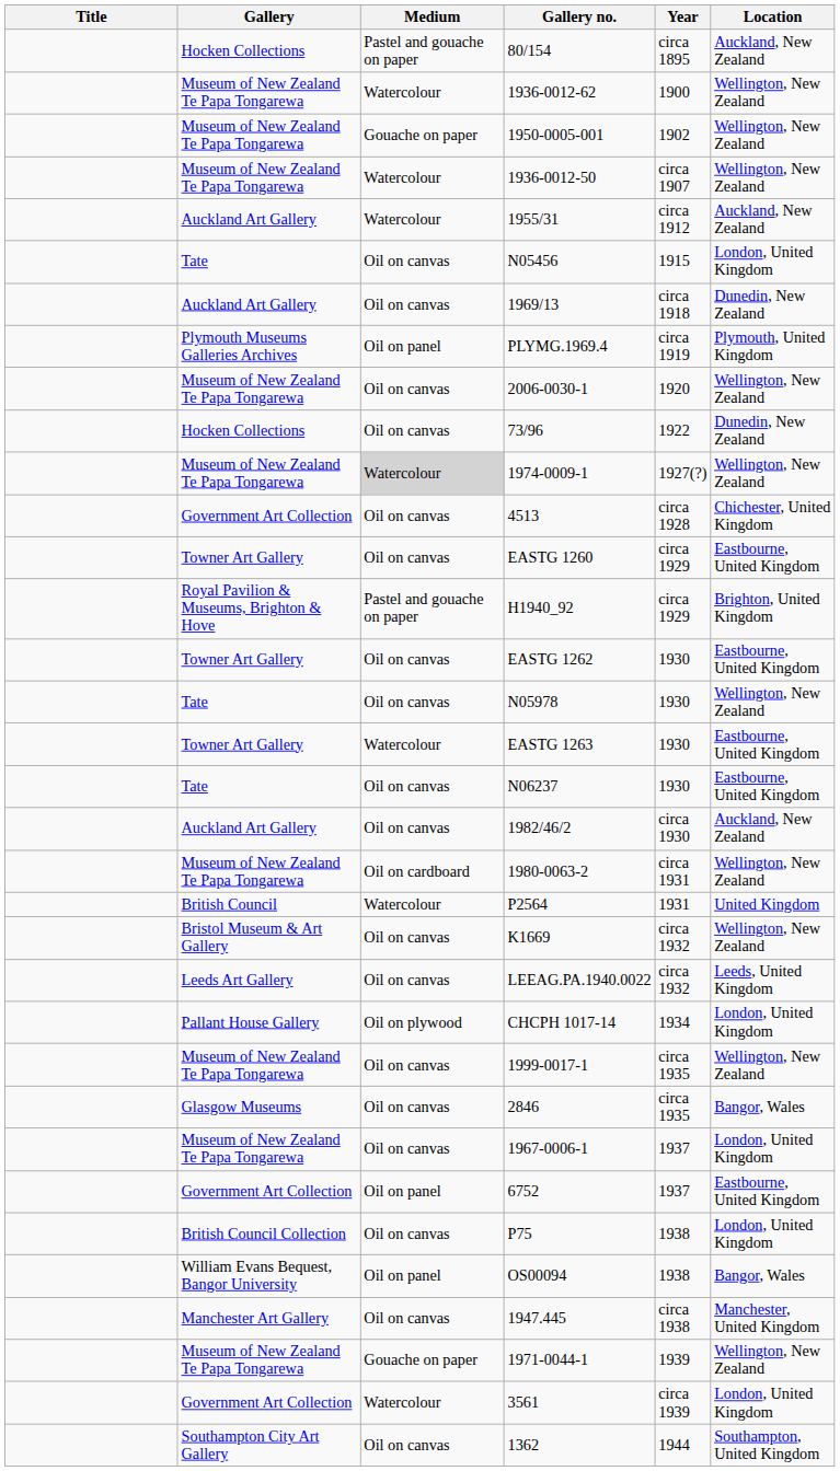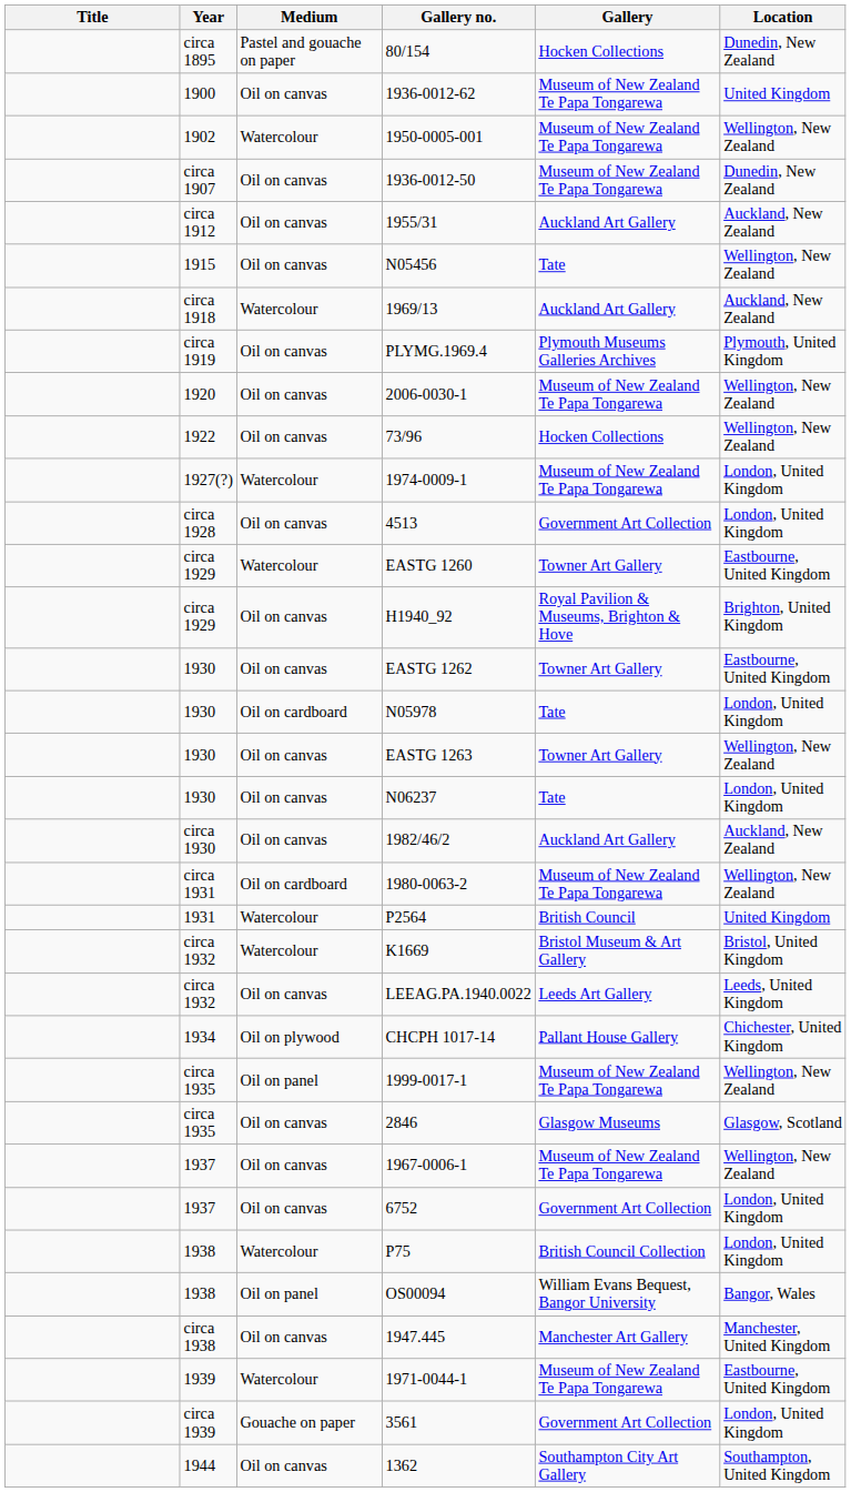 <table class="wikitable">
 <tr>
 <th width="170">Title</th>
-<th width="180">Gallery</th>
+<th width="45">Year</th>
 <th width="140">Medium</th>
 <th width="55">Gallery no.</th>
-<th width="45">Year</th>
+<th width="180">Gallery</th>
 <th width="120">Location</th>
 </tr>
 <tr>
 <td><em></em></td>
-<td><a href='#'>Hocken Collections</a></td>
+<td>circa 1895</td>
 <td>Pastel and gouache on paper</td>
 <td>80/154</td>
-<td>circa 1895</td>
+<td><a href='#'>Hocken Collections</a></td>
+<td><a href='#'>Dunedin</a>, New Zealand</td>
+</tr>
+<tr>
+<td><em></em></td>
+<td>1900</td>
+<td>Oil on canvas</td>
+<td>1936-0012-62</td>
+<td><a href='#'>Museum of New Zealand Te Papa Tongarewa</a></td>
+<td><a href='#'>United Kingdom</a></td>
+</tr>
+<tr>
+<td><em></em></td>
+<td>1902</td>
+<td>Watercolour</td>
+<td>1950-0005-001</td>
+<td><a href='#'>Museum of New Zealand Te Papa Tongarewa</a></td>
+<td><a href='#'>Wellington</a>, New Zealand</td>
+</tr>
+<tr>
+<td><em></em></td>
+<td>circa 1907</td>
+<td>Oil on canvas</td>
+<td>1936-0012-50</td>
+<td><a href='#'>Museum of New Zealand Te Papa Tongarewa</a></td>
+<td><a href='#'>Dunedin</a>, New Zealand</td>
+</tr>
+<tr>
+<td><em> </em></td>
+<td>circa 1912</td>
+<td>Oil on canvas</td>
+<td>1955/31</td>
+<td><a href='#'>Auckland Art Gallery</a></td>
 <td><a href='#'>Auckland</a>, New Zealand</td>
 </tr>
 <tr>
 <td><em></em></td>
-<td><a href='#'>Museum of New Zealand Te Papa Tongarewa</a></td>
-<td>Watercolour</td>
-<td>1936-0012-62</td>
-<td>1900</td>
+<td>1915</td>
+<td>Oil on canvas</td>
+<td>N05456</td>
+<td><a href='#'>Tate</a></td>
 <td><a href='#'>Wellington</a>, New Zealand</td>
 </tr>
 <tr>
 <td><em></em></td>
+<td>circa 1918</td>
+<td>Watercolour</td>
+<td>1969/13</td>
+<td><a href='#'>Auckland Art Gallery</a></td>
+<td><a href='#'>Auckland</a>, New Zealand</td>
+</tr>
+<tr>
+<td><em></em></td>
+<td>circa 1919</td>
+<td>Oil on canvas</td>
+<td>PLYMG.1969.4</td>
+<td><a href='#'>Plymouth Museums Galleries Archives</a></td>
+<td><a href='#'>Plymouth</a>, United Kingdom</td>
+</tr>
+<tr>
+<td><em></em></td>
+<td>1920</td>
+<td>Oil on canvas</td>
+<td>2006-0030-1</td>
 <td><a href='#'>Museum of New Zealand Te Papa Tongarewa</a></td>
-<td>Gouache on paper</td>
-<td>1950-0005-001</td>
-<td>1902</td>
 <td><a href='#'>Wellington</a>, New Zealand</td>
 </tr>
 <tr>
 <td><em></em></td>
-<td><a href='#'>Museum of New Zealand Te Papa Tongarewa</a></td>
-<td>Watercolour</td>
-<td>1936-0012-50</td>
-<td>circa 1907</td>
+<td>1922</td>
+<td>Oil on canvas</td>
+<td>73/96</td>
+<td><a href='#'>Hocken Collections</a></td>
 <td><a href='#'>Wellington</a>, New Zealand</td>
 </tr>
 <tr>
-<td><em> </em></td>
+<td><em></em></td>
+<td>1927(?)</td>
+<td>Watercolour</td>
+<td>1974-0009-1</td>
+<td><a href='#'>Museum of New Zealand Te Papa Tongarewa</a></td>
+<td><a href='#'>London</a>, United Kingdom</td>
+</tr>
+<tr>
+<td><em></em></td>
+<td>circa 1928</td>
+<td>Oil on canvas</td>
+<td>4513</td>
+<td><a href='#'>Government Art Collection</a></td>
+<td><a href='#'>London</a>, United Kingdom</td>
+</tr>
+<tr>
+<td><em></em></td>
+<td>circa 1929</td>
+<td>Watercolour</td>
+<td>EASTG 1260</td>
+<td><a href='#'>Towner Art Gallery</a></td>
+<td><a href='#'>Eastbourne</a>, United Kingdom</td>
+</tr>
+<tr>
+<td><em></em></td>
+<td>circa 1929</td>
+<td>Oil on canvas</td>
+<td>H1940_92</td>
+<td><a href='#'>Royal Pavilion & Museums, Brighton & Hove</a></td>
+<td><a href='#'>Brighton</a>, United Kingdom</td>
+</tr>
+<tr>
+<td><em></em></td>
+<td>1930</td>
+<td>Oil on canvas</td>
+<td>EASTG 1262</td>
+<td><a href='#'>Towner Art Gallery</a></td>
+<td><a href='#'>Eastbourne</a>, United Kingdom</td>
+</tr>
+<tr>
+<td><em></em></td>
+<td>1930</td>
+<td>Oil on cardboard</td>
+<td>N05978</td>
+<td><a href='#'>Tate</a></td>
+<td><a href='#'>London</a>, United Kingdom</td>
+</tr>
+<tr>
+<td><em></em></td>
+<td>1930</td>
+<td>Oil on canvas</td>
+<td>EASTG 1263</td>
+<td><a href='#'>Towner Art Gallery</a></td>
+<td><a href='#'>Wellington</a>, New Zealand</td>
+</tr>
+<tr>
+<td><em></em></td>
+<td>1930</td>
+<td>Oil on canvas</td>
+<td>N06237</td>
+<td><a href='#'>Tate</a></td>
+<td><a href='#'>London</a>, United Kingdom</td>
+</tr>
+<tr>
+<td><em></em></td>
+<td>circa 1930</td>
+<td>Oil on canvas</td>
+<td>1982/46/2</td>
 <td><a href='#'>Auckland Art Gallery</a></td>
-<td>Watercolour</td>
-<td>1955/31</td>
-<td>circa 1912</td>
 <td><a href='#'>Auckland</a>, New Zealand</td>
 </tr>
 <tr>
 <td><em></em></td>
-<td><a href='#'>Tate</a></td>
+<td>circa 1931</td>
+<td>Oil on cardboard</td>
+<td>1980-0063-2</td>
+<td><a href='#'>Museum of New Zealand Te Papa Tongarewa</a></td>
+<td><a href='#'>Wellington</a>, New Zealand</td>
+</tr>
+<tr>
+<td><em></em></td>
+<td>1931</td>
+<td>Watercolour</td>
+<td>P2564</td>
+<td><a href='#'>British Council</a></td>
+<td><a href='#'>United Kingdom</a></td>
+</tr>
+<tr>
+<td><em></em></td>
+<td>circa 1932</td>
+<td>Watercolour</td>
+<td>K1669</td>
+<td><a href='#'>Bristol Museum & Art Gallery</a></td>
+<td><a href='#'>Bristol</a>, United Kingdom</td>
+</tr>
+<tr>
+<td><em></em></td>
+<td>circa 1932</td>
 <td>Oil on canvas</td>
-<td>N05456</td>
-<td>1915</td>
+<td>LEEAG.PA.1940.0022</td>
+<td><a href='#'>Leeds Art Gallery</a></td>
+<td><a href='#'>Leeds</a>, United Kingdom</td>
+</tr>
+<tr>
+<td><em></em></td>
+<td>1934</td>
+<td>Oil on plywood</td>
+<td>CHCPH 1017-14</td>
+<td><a href='#'>Pallant House Gallery</a></td>
+<td><a href='#'>Chichester</a>, United Kingdom</td>
+</tr>
+<tr>
+<td><em></em></td>
+<td>circa 1935</td>
+<td>Oil on panel</td>
+<td>1999-0017-1</td>
+<td><a href='#'>Museum of New Zealand Te Papa Tongarewa</a></td>
+<td><a href='#'>Wellington</a>, New Zealand</td>
+</tr>
+<tr>
+<td><em></em></td>
+<td>circa 1935</td>
+<td>Oil on canvas</td>
+<td>2846</td>
+<td><a href='#'>Glasgow Museums</a></td>
+<td><a href='#'>Glasgow</a>, Scotland</td>
+</tr>
+<tr>
+<td><em></em></td>
+<td>1937</td>
+<td>Oil on canvas</td>
+<td>1967-0006-1</td>
+<td><a href='#'>Museum of New Zealand Te Papa Tongarewa</a></td>
+<td><a href='#'>Wellington</a>, New Zealand</td>
+</tr>
+<tr>
+<td><em></em></td>
+<td>1937</td>
+<td>Oil on canvas</td>
+<td>6752</td>
+<td><a href='#'>Government Art Collection</a></td>
+<td><a href='#'>London</a>, United Kingdom</td>
+</tr>
+<tr>
+<td><em> </em></td>
+<td>1938</td>
+<td>Watercolour</td>
+<td>P75</td>
+<td><a href='#'>British Council Collection</a></td>
 <td><a href='#'>London</a>, United Kingdom</td>
 </tr>
 <tr>
 <td><em></em></td>
-<td><a href='#'>Auckland Art Gallery</a></td>
-<td>Oil on canvas</td>
-<td>1969/13</td>
-<td>circa 1918</td>
-<td><a href='#'>Dunedin</a>, New Zealand</td>
+<td>1938</td>
+<td>Oil on panel</td>
+<td>OS00094</td>
+<td>William Evans Bequest, <a href='#'>Bangor University</a></td>
+<td><a href='#'>Bangor</a>, Wales</td>
 </tr>
 <tr>
 <td><em></em></td>
-<td><a href='#'>Plymouth Museums Galleries Archives</a></td>
-<td>Oil on panel</td>
-<td>PLYMG.1969.4</td>
-<td>circa 1919</td>
-<td><a href='#'>Plymouth</a>, United Kingdom</td>
+<td>circa 1938</td>
+<td>Oil on canvas</td>
+<td>1947.445</td>
+<td><a href='#'>Manchester Art Gallery</a></td>
+<td><a href='#'>Manchester</a>, United Kingdom</td>
 </tr>
 <tr>
 <td><em></em></td>
+<td>1939</td>
+<td>Watercolour</td>
+<td>1971-0044-1</td>
 <td><a href='#'>Museum of New Zealand Te Papa Tongarewa</a></td>
-<td>Oil on canvas</td>
-<td>2006-0030-1</td>
-<td>1920</td>
-<td><a href='#'>Wellington</a>, New Zealand</td>
-</tr>
-<tr>
-<td><em></em></td>
-<td><a href='#'>Hocken Collections</a></td>
-<td>Oil on canvas</td>
-<td>73/96</td>
-<td>1922</td>
-<td><a href='#'>Dunedin</a>, New Zealand</td>
-</tr>
-<tr>
-<td><em></em></td>
-<td><a href='#'>Museum of New Zealand Te Papa Tongarewa</a></td>
-<td style="background: lightgrey;">Watercolour</td>
-<td>1974-0009-1</td>
-<td>1927(?)</td>
-<td><a href='#'>Wellington</a>, New Zealand</td>
-</tr>
-<tr>
-<td><em></em></td>
-<td><a href='#'>Government Art Collection</a></td>
-<td>Oil on canvas</td>
-<td>4513</td>
-<td>circa 1928</td>
-<td><a href='#'>Chichester</a>, United Kingdom</td>
-</tr>
-<tr>
-<td><em></em></td>
-<td><a href='#'>Towner Art Gallery</a></td>
-<td>Oil on canvas</td>
-<td>EASTG 1260</td>
-<td>circa 1929</td>
 <td><a href='#'>Eastbourne</a>, United Kingdom</td>
 </tr>
 <tr>
 <td><em></em></td>
-<td><a href='#'>Royal Pavilion & Museums, Brighton & Hove</a></td>
-<td>Pastel and gouache on paper</td>
-<td>H1940_92</td>
-<td>circa 1929</td>
-<td><a href='#'>Brighton</a>, United Kingdom</td>
-</tr>
-<tr>
-<td><em></em></td>
-<td><a href='#'>Towner Art Gallery</a></td>
-<td>Oil on canvas</td>
-<td>EASTG 1262</td>
-<td>1930</td>
-<td><a href='#'>Eastbourne</a>, United Kingdom</td>
-</tr>
-<tr>
-<td><em></em></td>
-<td><a href='#'>Tate</a></td>
-<td>Oil on canvas</td>
-<td>N05978</td>
-<td>1930</td>
-<td><a href='#'>Wellington</a>, New Zealand</td>
-</tr>
-<tr>
-<td><em></em></td>
-<td><a href='#'>Towner Art Gallery</a></td>
-<td>Watercolour</td>
-<td>EASTG 1263</td>
-<td>1930</td>
-<td><a href='#'>Eastbourne</a>, United Kingdom</td>
-</tr>
-<tr>
-<td><em></em></td>
-<td><a href='#'>Tate</a></td>
-<td>Oil on canvas</td>
-<td>N06237</td>
-<td>1930</td>
-<td><a href='#'>Eastbourne</a>, United Kingdom</td>
-</tr>
-<tr>
-<td><em></em></td>
-<td><a href='#'>Auckland Art Gallery</a></td>
-<td>Oil on canvas</td>
-<td>1982/46/2</td>
-<td>circa 1930</td>
-<td><a href='#'>Auckland</a>, New Zealand</td>
-</tr>
-<tr>
-<td><em></em></td>
-<td><a href='#'>Museum of New Zealand Te Papa Tongarewa</a></td>
-<td>Oil on cardboard</td>
-<td>1980-0063-2</td>
-<td>circa 1931</td>
-<td><a href='#'>Wellington</a>, New Zealand</td>
-</tr>
-<tr>
-<td><em></em></td>
-<td><a href='#'>British Council</a></td>
-<td>Watercolour</td>
-<td>P2564</td>
-<td>1931</td>
-<td><a href='#'>United Kingdom</a></td>
-</tr>
-<tr>
-<td><em></em></td>
-<td><a href='#'>Bristol Museum & Art Gallery</a></td>
-<td>Oil on canvas</td>
-<td>K1669</td>
-<td>circa 1932</td>
-<td><a href='#'>Wellington</a>, New Zealand</td>
-</tr>
-<tr>
-<td><em></em></td>
-<td><a href='#'>Leeds Art Gallery</a></td>
-<td>Oil on canvas</td>
-<td>LEEAG.PA.1940.0022</td>
-<td>circa 1932</td>
-<td><a href='#'>Leeds</a>, United Kingdom</td>
-</tr>
-<tr>
-<td><em></em></td>
-<td><a href='#'>Pallant House Gallery</a></td>
-<td>Oil on plywood</td>
-<td>CHCPH 1017-14</td>
-<td>1934</td>
+<td>circa 1939</td>
+<td>Gouache on paper</td>
+<td>3561</td>
+<td><a href='#'>Government Art Collection</a></td>
 <td><a href='#'>London</a>, United Kingdom</td>
 </tr>
 <tr>
 <td><em></em></td>
-<td><a href='#'>Museum of New Zealand Te Papa Tongarewa</a></td>
-<td>Oil on canvas</td>
-<td>1999-0017-1</td>
-<td>circa 1935</td>
-<td><a href='#'>Wellington</a>, New Zealand</td>
-</tr>
-<tr>
-<td><em></em></td>
-<td><a href='#'>Glasgow Museums</a></td>
-<td>Oil on canvas</td>
-<td>2846</td>
-<td>circa 1935</td>
-<td><a href='#'>Bangor</a>, Wales</td>
-</tr>
-<tr>
-<td><em></em></td>
-<td><a href='#'>Museum of New Zealand Te Papa Tongarewa</a></td>
-<td>Oil on canvas</td>
-<td>1967-0006-1</td>
-<td>1937</td>
-<td><a href='#'>London</a>, United Kingdom</td>
-</tr>
-<tr>
-<td><em></em></td>
-<td><a href='#'>Government Art Collection</a></td>
-<td>Oil on panel</td>
-<td>6752</td>
-<td>1937</td>
-<td><a href='#'>Eastbourne</a>, United Kingdom</td>
-</tr>
-<tr>
-<td><em> </em></td>
-<td><a href='#'>British Council Collection</a></td>
-<td>Oil on canvas</td>
-<td>P75</td>
-<td>1938</td>
-<td><a href='#'>London</a>, United Kingdom</td>
-</tr>
-<tr>
-<td><em></em></td>
-<td>William Evans Bequest, <a href='#'>Bangor University</a></td>
-<td>Oil on panel</td>
-<td>OS00094</td>
-<td>1938</td>
-<td><a href='#'>Bangor</a>, Wales</td>
-</tr>
-<tr>
-<td><em></em></td>
-<td><a href='#'>Manchester Art Gallery</a></td>
-<td>Oil on canvas</td>
-<td>1947.445</td>
-<td>circa 1938</td>
-<td><a href='#'>Manchester</a>, United Kingdom</td>
-</tr>
-<tr>
-<td><em></em></td>
-<td><a href='#'>Museum of New Zealand Te Papa Tongarewa</a></td>
-<td>Gouache on paper</td>
-<td>1971-0044-1</td>
-<td>1939</td>
-<td><a href='#'>Wellington</a>, New Zealand</td>
-</tr>
-<tr>
-<td><em></em></td>
-<td><a href='#'>Government Art Collection</a></td>
-<td>Watercolour</td>
-<td>3561</td>
-<td>circa 1939</td>
-<td><a href='#'>London</a>, United Kingdom</td>
-</tr>
-<tr>
-<td><em></em></td>
-<td><a href='#'>Southampton City Art Gallery</a></td>
+<td>1944</td>
 <td>Oil on canvas</td>
 <td>1362</td>
-<td>1944</td>
+<td><a href='#'>Southampton City Art Gallery</a></td>
 <td><a href='#'>Southampton</a>, United Kingdom</td>
 </tr>
 </table>
